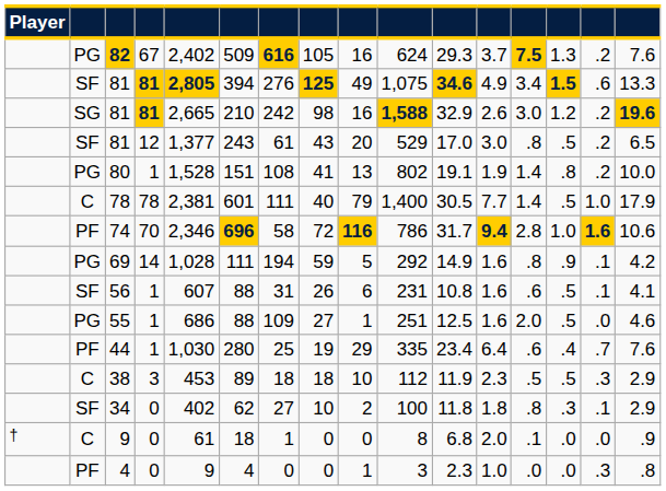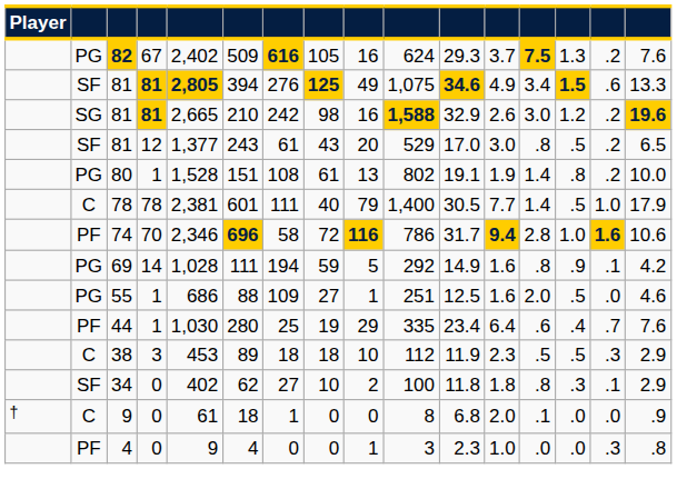 <table class="wikitable sortable" style="font-size: 95%; text-align:right;">
 <tr>
 <th style="background:#041E42; color:#FFFFFF; border-top:#FFCD00 3px solid; border-bottom:#FFCD00 3px solid;">Player</th>
 <th style="background:#041E42; color:#FFFFFF; border-top:#FFCD00 3px solid; border-bottom:#FFCD00 3px solid;"></th>
 <th style="background:#041E42; color:#FFFFFF; border-top:#FFCD00 3px solid; border-bottom:#FFCD00 3px solid;"></th>
 <th style="background:#041E42; color:#FFFFFF; border-top:#FFCD00 3px solid; border-bottom:#FFCD00 3px solid;"></th>
 <th style="background:#041E42; color:#FFFFFF; border-top:#FFCD00 3px solid; border-bottom:#FFCD00 3px solid;"></th>
 <th style="background:#041E42; color:#FFFFFF; border-top:#FFCD00 3px solid; border-bottom:#FFCD00 3px solid;"></th>
 <th style="background:#041E42; color:#FFFFFF; border-top:#FFCD00 3px solid; border-bottom:#FFCD00 3px solid;"></th>
 <th style="background:#041E42; color:#FFFFFF; border-top:#FFCD00 3px solid; border-bottom:#FFCD00 3px solid;"></th>
 <th style="background:#041E42; color:#FFFFFF; border-top:#FFCD00 3px solid; border-bottom:#FFCD00 3px solid;"></th>
 <th style="background:#041E42; color:#FFFFFF; border-top:#FFCD00 3px solid; border-bottom:#FFCD00 3px solid;"></th>
 <th style="background:#041E42; color:#FFFFFF; border-top:#FFCD00 3px solid; border-bottom:#FFCD00 3px solid;"></th>
 <th style="background:#041E42; color:#FFFFFF; border-top:#FFCD00 3px solid; border-bottom:#FFCD00 3px solid;"></th>
 <th style="background:#041E42; color:#FFFFFF; border-top:#FFCD00 3px solid; border-bottom:#FFCD00 3px solid;"></th>
 <th style="background:#041E42; color:#FFFFFF; border-top:#FFCD00 3px solid; border-bottom:#FFCD00 3px solid;"></th>
 <th style="background:#041E42; color:#FFFFFF; border-top:#FFCD00 3px solid; border-bottom:#FFCD00 3px solid;"></th>
 <th style="background:#041E42; color:#FFFFFF; border-top:#FFCD00 3px solid; border-bottom:#FFCD00 3px solid;"></th>
 </tr>
 <tr>
 <td style="text-align:left;"></td>
 <td style="text-align:center;">PG</td>
 <td style="background:#FFCD00; color:#041E42;"><strong>82</strong></td>
 <td>67</td>
 <td>2,402</td>
 <td>509</td>
 <td style="background:#FFCD00; color:#041E42;"><strong>616</strong></td>
 <td>105</td>
 <td>16</td>
 <td>624</td>
 <td>29.3</td>
 <td>3.7</td>
 <td style="background:#FFCD00; color:#041E42;"><strong>7.5</strong></td>
 <td>1.3</td>
 <td>.2</td>
 <td>7.6</td>
 </tr>
 <tr>
 <td style="text-align:left;"></td>
 <td style="text-align:center;">SF</td>
 <td>81</td>
 <td style="background:#FFCD00; color:#041E42;"><strong>81</strong></td>
 <td style="background:#FFCD00; color:#041E42;"><strong>2,805</strong></td>
 <td>394</td>
 <td>276</td>
 <td style="background:#FFCD00; color:#041E42;"><strong>125</strong></td>
 <td>49</td>
 <td>1,075</td>
 <td style="background:#FFCD00; color:#041E42;"><strong>34.6</strong></td>
 <td>4.9</td>
 <td>3.4</td>
 <td style="background:#FFCD00; color:#041E42;"><strong>1.5</strong></td>
 <td>.6</td>
 <td>13.3</td>
 </tr>
 <tr>
 <td style="text-align:left;"></td>
 <td style="text-align:center;">SG</td>
 <td>81</td>
 <td style="background:#FFCD00; color:#041E42;"><strong>81</strong></td>
 <td>2,665</td>
 <td>210</td>
 <td>242</td>
 <td>98</td>
 <td>16</td>
 <td style="background:#FFCD00; color:#041E42;"><strong>1,588</strong></td>
 <td>32.9</td>
 <td>2.6</td>
 <td>3.0</td>
 <td>1.2</td>
 <td>.2</td>
 <td style="background:#FFCD00; color:#041E42;"><strong>19.6</strong></td>
 </tr>
 <tr>
 <td style="text-align:left;"></td>
 <td style="text-align:center;">SF</td>
 <td>81</td>
 <td>12</td>
 <td>1,377</td>
 <td>243</td>
 <td>61</td>
 <td>43</td>
 <td>20</td>
 <td>529</td>
 <td>17.0</td>
 <td>3.0</td>
 <td>.8</td>
 <td>.5</td>
 <td>.2</td>
 <td>6.5</td>
 </tr>
 <tr>
 <td style="text-align:left;"></td>
 <td style="text-align:center;">PG</td>
 <td>80</td>
 <td>1</td>
 <td>1,528</td>
 <td>151</td>
 <td>108</td>
-<td>41</td>
+<td>61</td>
 <td>13</td>
 <td>802</td>
 <td>19.1</td>
 <td>1.9</td>
 <td>1.4</td>
 <td>.8</td>
 <td>.2</td>
 <td>10.0</td>
 </tr>
 <tr>
 <td style="text-align:left;"></td>
 <td style="text-align:center;">C</td>
 <td>78</td>
 <td>78</td>
 <td>2,381</td>
 <td>601</td>
 <td>111</td>
 <td>40</td>
 <td>79</td>
 <td>1,400</td>
 <td>30.5</td>
 <td>7.7</td>
 <td>1.4</td>
 <td>.5</td>
 <td>1.0</td>
 <td>17.9</td>
 </tr>
 <tr>
 <td style="text-align:left;"></td>
 <td style="text-align:center;">PF</td>
 <td>74</td>
 <td>70</td>
 <td>2,346</td>
 <td style="background:#FFCD00; color:#041E42;"><strong>696</strong></td>
 <td>58</td>
 <td>72</td>
 <td style="background:#FFCD00; color:#041E42;"><strong>116</strong></td>
 <td>786</td>
 <td>31.7</td>
 <td style="background:#FFCD00; color:#041E42;"><strong>9.4</strong></td>
 <td>2.8</td>
 <td>1.0</td>
 <td style="background:#FFCD00; color:#041E42;"><strong>1.6</strong></td>
 <td>10.6</td>
 </tr>
 <tr>
 <td style="text-align:left;"></td>
 <td style="text-align:center;">PG</td>
 <td>69</td>
 <td>14</td>
 <td>1,028</td>
 <td>111</td>
 <td>194</td>
 <td>59</td>
 <td>5</td>
 <td>292</td>
 <td>14.9</td>
 <td>1.6</td>
 <td>.8</td>
 <td>.9</td>
 <td>.1</td>
 <td>4.2</td>
-</tr>
-<tr>
-<td style="text-align:left;"></td>
-<td style="text-align:center;">SF</td>
-<td>56</td>
-<td>1</td>
-<td>607</td>
-<td>88</td>
-<td>31</td>
-<td>26</td>
-<td>6</td>
-<td>231</td>
-<td>10.8</td>
-<td>1.6</td>
-<td>.6</td>
-<td>.5</td>
-<td>.1</td>
-<td>4.1</td>
 </tr>
 <tr>
 <td style="text-align:left;"></td>
 <td style="text-align:center;">PG</td>
 <td>55</td>
 <td>1</td>
 <td>686</td>
 <td>88</td>
 <td>109</td>
 <td>27</td>
 <td>1</td>
 <td>251</td>
 <td>12.5</td>
 <td>1.6</td>
 <td>2.0</td>
 <td>.5</td>
 <td>.0</td>
 <td>4.6</td>
 </tr>
 <tr>
 <td style="text-align:left;"></td>
 <td style="text-align:center;">PF</td>
 <td>44</td>
 <td>1</td>
 <td>1,030</td>
 <td>280</td>
 <td>25</td>
 <td>19</td>
 <td>29</td>
 <td>335</td>
 <td>23.4</td>
 <td>6.4</td>
 <td>.6</td>
 <td>.4</td>
 <td>.7</td>
 <td>7.6</td>
 </tr>
 <tr>
 <td style="text-align:left;"></td>
 <td style="text-align:center;">C</td>
 <td>38</td>
 <td>3</td>
 <td>453</td>
 <td>89</td>
 <td>18</td>
 <td>18</td>
 <td>10</td>
 <td>112</td>
 <td>11.9</td>
 <td>2.3</td>
 <td>.5</td>
 <td>.5</td>
 <td>.3</td>
 <td>2.9</td>
 </tr>
 <tr>
 <td style="text-align:left;"></td>
 <td style="text-align:center;">SF</td>
 <td>34</td>
 <td>0</td>
 <td>402</td>
 <td>62</td>
 <td>27</td>
 <td>10</td>
 <td>2</td>
 <td>100</td>
 <td>11.8</td>
 <td>1.8</td>
 <td>.8</td>
 <td>.3</td>
 <td>.1</td>
 <td>2.9</td>
 </tr>
 <tr>
 <td style="text-align:left;"><sup>†</sup></td>
 <td style="text-align:center;">C</td>
 <td>9</td>
 <td>0</td>
 <td>61</td>
 <td>18</td>
 <td>1</td>
 <td>0</td>
 <td>0</td>
 <td>8</td>
 <td>6.8</td>
 <td>2.0</td>
 <td>.1</td>
 <td>.0</td>
 <td>.0</td>
 <td>.9</td>
 </tr>
 <tr>
 <td style="text-align:left;"></td>
 <td style="text-align:center;">PF</td>
 <td>4</td>
 <td>0</td>
 <td>9</td>
 <td>4</td>
 <td>0</td>
 <td>0</td>
 <td>1</td>
 <td>3</td>
 <td>2.3</td>
 <td>1.0</td>
 <td>.0</td>
 <td>.0</td>
 <td>.3</td>
 <td>.8</td>
 </tr>
 </table>
